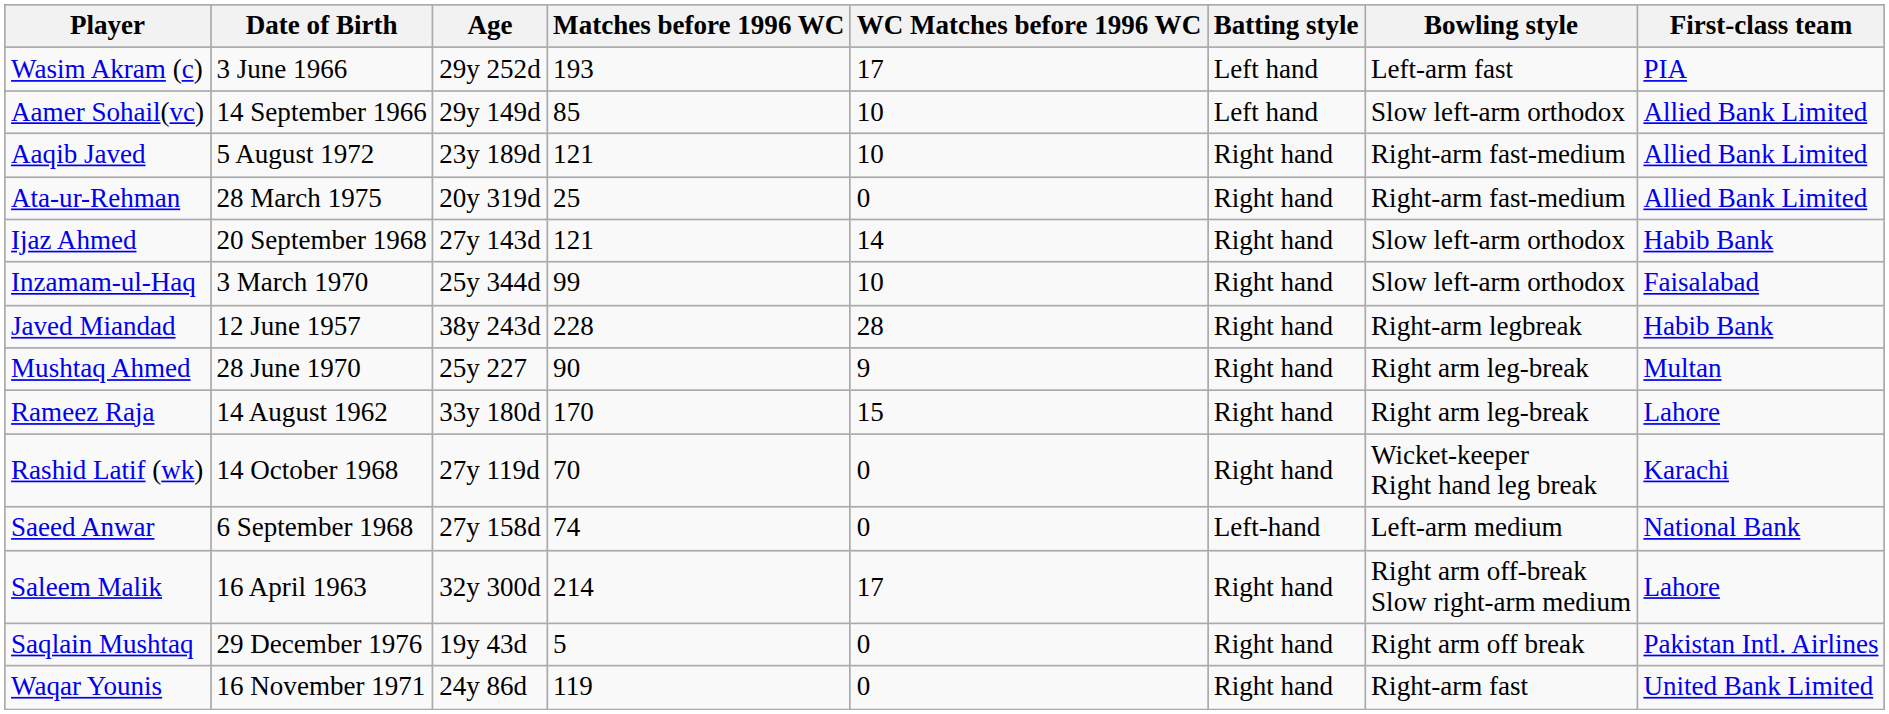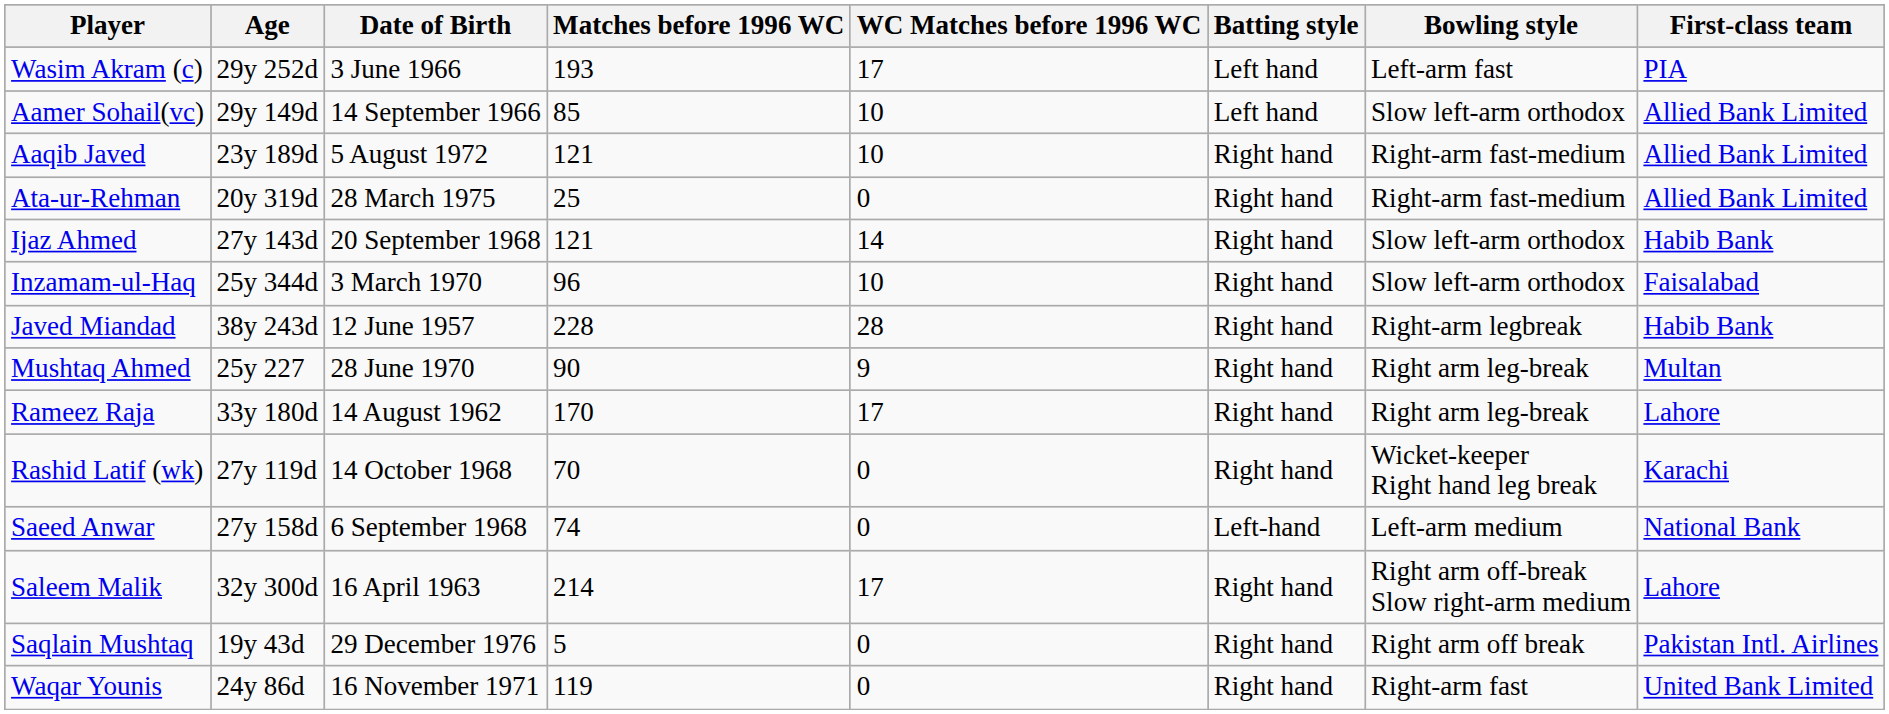 <table class="wikitable">
 <tr>
 <th>Player</th>
+<th>Age</th>
 <th>Date of Birth</th>
-<th>Age</th>
 <th>Matches before 1996 WC</th>
 <th>WC Matches before 1996 WC</th>
 <th>Batting style</th>
 <th>Bowling style</th>
 <th>First-class team</th>
 </tr>
 <tr>
 <td><a href='#'>Wasim Akram</a> (<a href='#'>c</a>)</td>
+<td>29y 252d</td>
 <td>3 June 1966</td>
-<td>29y 252d</td>
 <td>193</td>
 <td>17</td>
 <td>Left hand</td>
 <td>Left-arm fast</td>
 <td> <a href='#'>PIA</a></td>
 </tr>
 <tr>
 <td><a href='#'>Aamer Sohail</a>(<a href='#'>vc</a>)</td>
+<td>29y 149d</td>
 <td>14 September 1966</td>
-<td>29y 149d</td>
 <td>85</td>
 <td>10</td>
 <td>Left hand</td>
 <td>Slow left-arm orthodox</td>
 <td> <a href='#'>Allied Bank Limited</a></td>
 </tr>
 <tr>
 <td><a href='#'>Aaqib Javed</a></td>
+<td>23y 189d</td>
 <td>5 August 1972</td>
-<td>23y 189d</td>
 <td>121</td>
 <td>10</td>
 <td>Right hand</td>
 <td>Right-arm fast-medium</td>
 <td> <a href='#'>Allied Bank Limited</a></td>
 </tr>
 <tr>
 <td><a href='#'>Ata-ur-Rehman</a></td>
+<td>20y 319d</td>
 <td>28 March 1975</td>
-<td>20y 319d</td>
 <td>25</td>
 <td>0</td>
 <td>Right hand</td>
 <td>Right-arm fast-medium</td>
 <td> <a href='#'>Allied Bank Limited</a></td>
 </tr>
 <tr>
 <td><a href='#'>Ijaz Ahmed</a></td>
+<td>27y 143d</td>
 <td>20 September 1968</td>
-<td>27y 143d</td>
 <td>121</td>
 <td>14</td>
 <td>Right hand</td>
 <td>Slow left-arm orthodox</td>
 <td> <a href='#'>Habib Bank</a></td>
 </tr>
 <tr>
 <td><a href='#'>Inzamam-ul-Haq</a></td>
+<td>25y 344d</td>
 <td>3 March 1970</td>
-<td>25y 344d</td>
-<td>99</td>
+<td>96</td>
 <td>10</td>
 <td>Right hand</td>
 <td>Slow left-arm orthodox</td>
 <td> <a href='#'>Faisalabad</a></td>
 </tr>
 <tr>
 <td><a href='#'>Javed Miandad</a></td>
+<td>38y 243d</td>
 <td>12 June 1957</td>
-<td>38y 243d</td>
 <td>228</td>
 <td>28</td>
 <td>Right hand</td>
 <td>Right-arm legbreak</td>
 <td> <a href='#'>Habib Bank</a></td>
 </tr>
 <tr>
 <td><a href='#'>Mushtaq Ahmed</a></td>
+<td>25y 227</td>
 <td>28 June 1970</td>
-<td>25y 227</td>
 <td>90</td>
 <td>9</td>
 <td>Right hand</td>
 <td>Right arm leg-break</td>
 <td> <a href='#'>Multan</a></td>
 </tr>
 <tr>
 <td><a href='#'>Rameez Raja</a></td>
+<td>33y 180d</td>
 <td>14 August 1962</td>
-<td>33y 180d</td>
 <td>170</td>
-<td>15</td>
+<td>17</td>
 <td>Right hand</td>
 <td>Right arm leg-break</td>
 <td> <a href='#'>Lahore</a></td>
 </tr>
 <tr>
 <td><a href='#'>Rashid Latif</a> (<a href='#'>wk</a>)</td>
+<td>27y 119d</td>
 <td>14 October 1968</td>
-<td>27y 119d</td>
 <td>70</td>
 <td>0</td>
 <td>Right hand</td>
 <td>Wicket-keeper<br>Right hand leg break</td>
 <td> <a href='#'>Karachi</a></td>
 </tr>
 <tr>
 <td><a href='#'>Saeed Anwar</a></td>
+<td>27y 158d</td>
 <td>6 September 1968</td>
-<td>27y 158d</td>
 <td>74</td>
 <td>0</td>
 <td>Left-hand</td>
 <td>Left-arm medium</td>
 <td> <a href='#'>National Bank</a></td>
 </tr>
 <tr>
 <td><a href='#'>Saleem Malik</a></td>
+<td>32y 300d</td>
 <td>16 April 1963</td>
-<td>32y 300d</td>
 <td>214</td>
 <td>17</td>
 <td>Right hand</td>
 <td>Right arm off-break<br>Slow right-arm medium</td>
 <td> <a href='#'>Lahore</a></td>
 </tr>
 <tr>
 <td><a href='#'>Saqlain Mushtaq</a></td>
+<td>19y 43d</td>
 <td>29 December 1976</td>
-<td>19y 43d</td>
 <td>5</td>
 <td>0</td>
 <td>Right hand</td>
 <td>Right arm off break</td>
 <td> <a href='#'>Pakistan Intl. Airlines</a></td>
 </tr>
 <tr>
 <td><a href='#'>Waqar Younis</a></td>
+<td>24y 86d</td>
 <td>16 November 1971</td>
-<td>24y 86d</td>
 <td>119</td>
 <td>0</td>
 <td>Right hand</td>
 <td>Right-arm fast</td>
 <td> <a href='#'>United Bank Limited</a></td>
 </tr>
 </table>
